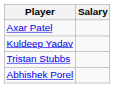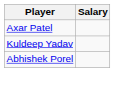 <table class="wikitable">
 <tr>
 <th scope="col">Player</th>
 <th scope="col">Salary</th>
 </tr>
 <tr>
 <td><a href='#'>Axar Patel</a></td>
 <td></td>
 </tr>
 <tr>
 <td><a href='#'>Kuldeep Yadav</a></td>
 <td></td>
 </tr>
 <tr>
-<td><a href='#'>Tristan Stubbs</a></td>
-<td></td>
-</tr>
-<tr>
 <td><a href='#'>Abhishek Porel</a></td>
 <td></td>
 </tr>
 </table>
